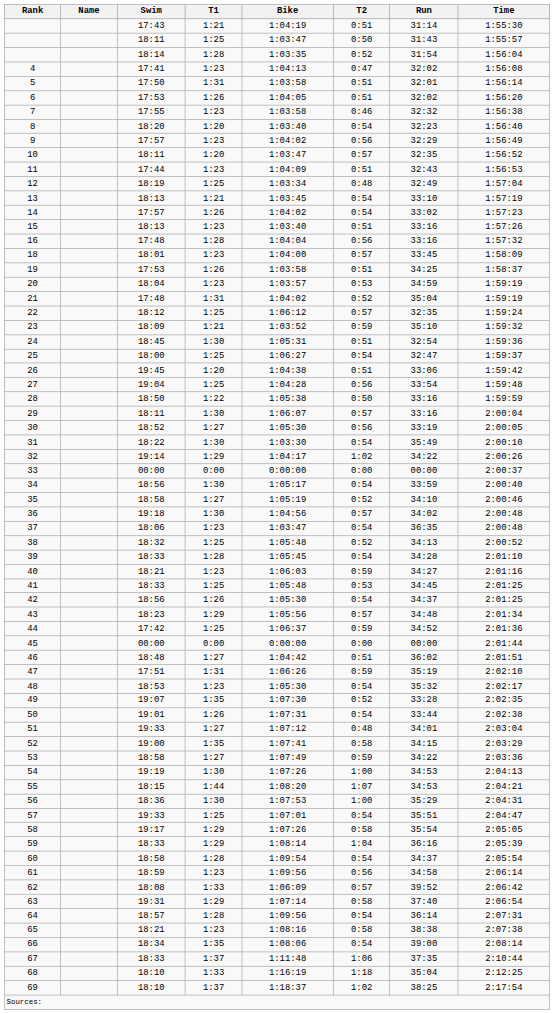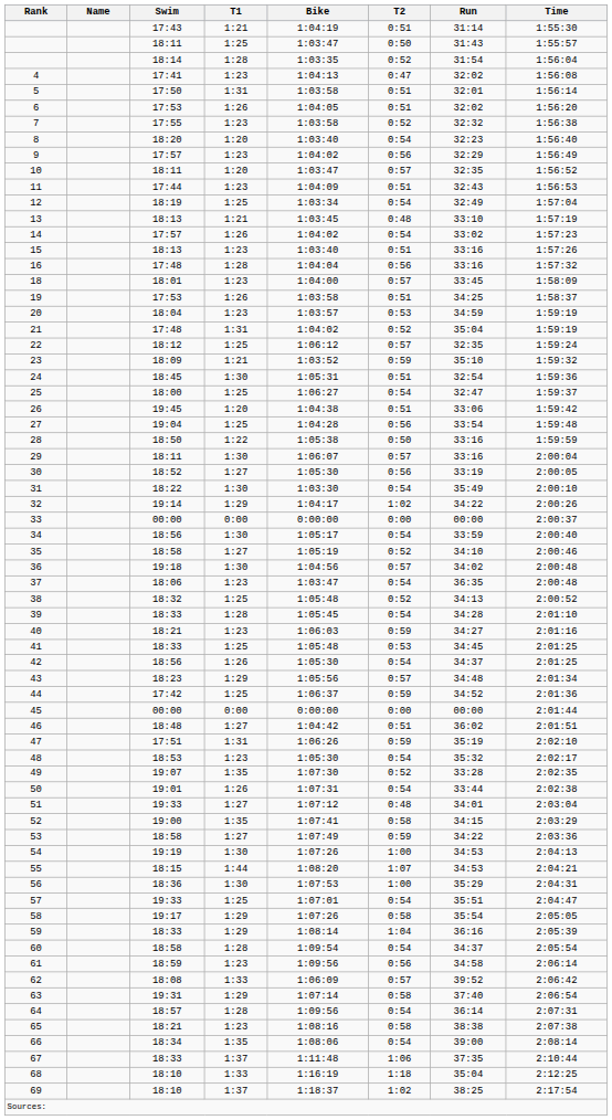 <table class="wikitable sortable" style="font-size:95%" width="60%">
 <tr bgcolor="lightsteelblue">
 <th>Rank</th>
 <th>Name</th>
 <th>Swim</th>
 <th>T1</th>
 <th>Bike</th>
 <th>T2</th>
 <th>Run</th>
 <th>Time</th>
 </tr>
 <tr align="center">
 <td></td>
 <td align='left'></td>
 <td>17:43</td>
 <td>1:21</td>
 <td>1:04:19</td>
 <td>0:51</td>
 <td>31:14</td>
 <td>1:55:30</td>
 </tr>
 <tr align="center">
 <td></td>
 <td align='left'></td>
 <td>18:11</td>
 <td>1:25</td>
 <td>1:03:47</td>
 <td>0:50</td>
 <td>31:43</td>
 <td>1:55:57</td>
 </tr>
 <tr align="center">
 <td></td>
 <td align='left'></td>
 <td>18:14</td>
 <td>1:28</td>
 <td>1:03:35</td>
 <td>0:52</td>
 <td>31:54</td>
 <td>1:56:04</td>
 </tr>
 <tr align="center">
 <td>4</td>
 <td align='left'></td>
 <td>17:41</td>
 <td>1:23</td>
 <td>1:04:13</td>
 <td>0:47</td>
 <td>32:02</td>
 <td>1:56:08</td>
 </tr>
 <tr align="center">
 <td>5</td>
 <td align='left'></td>
 <td>17:50</td>
 <td>1:31</td>
 <td>1:03:58</td>
 <td>0:51</td>
 <td>32:01</td>
 <td>1:56:14</td>
 </tr>
 <tr align="center">
 <td>6</td>
 <td align='left'></td>
 <td>17:53</td>
 <td>1:26</td>
 <td>1:04:05</td>
 <td>0:51</td>
 <td>32:02</td>
 <td>1:56:20</td>
 </tr>
 <tr align="center">
 <td>7</td>
 <td align='left'></td>
 <td>17:55</td>
 <td>1:23</td>
 <td>1:03:58</td>
-<td>0:46</td>
+<td>0:52</td>
 <td>32:32</td>
 <td>1:56:38</td>
 </tr>
 <tr align="center">
 <td>8</td>
 <td align='left'></td>
 <td>18:20</td>
 <td>1:20</td>
 <td>1:03:40</td>
 <td>0:54</td>
 <td>32:23</td>
 <td>1:56:40</td>
 </tr>
 <tr align="center">
 <td>9</td>
 <td align='left'></td>
 <td>17:57</td>
 <td>1:23</td>
 <td>1:04:02</td>
 <td>0:56</td>
 <td>32:29</td>
 <td>1:56:49</td>
 </tr>
 <tr align="center">
 <td>10</td>
 <td align='left'></td>
 <td>18:11</td>
 <td>1:20</td>
 <td>1:03:47</td>
 <td>0:57</td>
 <td>32:35</td>
 <td>1:56:52</td>
 </tr>
 <tr align="center">
 <td>11</td>
 <td align='left'></td>
 <td>17:44</td>
 <td>1:23</td>
 <td>1:04:09</td>
 <td>0:51</td>
 <td>32:43</td>
 <td>1:56:53</td>
 </tr>
 <tr align="center">
 <td>12</td>
 <td align='left'></td>
 <td>18:19</td>
 <td>1:25</td>
 <td>1:03:34</td>
-<td>0:48</td>
+<td>0:54</td>
 <td>32:49</td>
 <td>1:57:04</td>
 </tr>
 <tr align="center">
 <td>13</td>
 <td align='left'></td>
 <td>18:13</td>
 <td>1:21</td>
 <td>1:03:45</td>
-<td>0:54</td>
+<td>0:48</td>
 <td>33:10</td>
 <td>1:57:19</td>
 </tr>
 <tr align="center">
 <td>14</td>
 <td align='left'></td>
 <td>17:57</td>
 <td>1:26</td>
 <td>1:04:02</td>
 <td>0:54</td>
 <td>33:02</td>
 <td>1:57:23</td>
 </tr>
 <tr align="center">
 <td>15</td>
 <td align='left'></td>
 <td>18:13</td>
 <td>1:23</td>
 <td>1:03:40</td>
 <td>0:51</td>
 <td>33:16</td>
 <td>1:57:26</td>
 </tr>
 <tr align="center">
 <td>16</td>
 <td align='left'></td>
 <td>17:48</td>
 <td>1:28</td>
 <td>1:04:04</td>
 <td>0:56</td>
 <td>33:16</td>
 <td>1:57:32</td>
 </tr>
 <tr align="center">
 <td>18</td>
 <td align='left'></td>
 <td>18:01</td>
 <td>1:23</td>
 <td>1:04:00</td>
 <td>0:57</td>
 <td>33:45</td>
 <td>1:58:09</td>
 </tr>
 <tr align="center">
 <td>19</td>
 <td align='left'></td>
 <td>17:53</td>
 <td>1:26</td>
 <td>1:03:58</td>
 <td>0:51</td>
 <td>34:25</td>
 <td>1:58:37</td>
 </tr>
 <tr align="center">
 <td>20</td>
 <td align='left'></td>
 <td>18:04</td>
 <td>1:23</td>
 <td>1:03:57</td>
 <td>0:53</td>
 <td>34:59</td>
 <td>1:59:19</td>
 </tr>
 <tr align="center">
 <td>21</td>
 <td align='left'></td>
 <td>17:48</td>
 <td>1:31</td>
 <td>1:04:02</td>
 <td>0:52</td>
 <td>35:04</td>
 <td>1:59:19</td>
 </tr>
 <tr align="center">
 <td>22</td>
 <td align='left'></td>
 <td>18:12</td>
 <td>1:25</td>
 <td>1:06:12</td>
 <td>0:57</td>
 <td>32:35</td>
 <td>1:59:24</td>
 </tr>
 <tr align="center">
 <td>23</td>
 <td align='left'></td>
 <td>18:09</td>
 <td>1:21</td>
 <td>1:03:52</td>
 <td>0:59</td>
 <td>35:10</td>
 <td>1:59:32</td>
 </tr>
 <tr align="center">
 <td>24</td>
 <td align='left'></td>
 <td>18:45</td>
 <td>1:30</td>
 <td>1:05:31</td>
 <td>0:51</td>
 <td>32:54</td>
 <td>1:59:36</td>
 </tr>
 <tr align="center">
 <td>25</td>
 <td align='left'></td>
 <td>18:00</td>
 <td>1:25</td>
 <td>1:06:27</td>
 <td>0:54</td>
 <td>32:47</td>
 <td>1:59:37</td>
 </tr>
 <tr align="center">
 <td>26</td>
 <td align='left'></td>
 <td>19:45</td>
 <td>1:20</td>
 <td>1:04:38</td>
 <td>0:51</td>
 <td>33:06</td>
 <td>1:59:42</td>
 </tr>
 <tr align="center">
 <td>27</td>
 <td align='left'></td>
 <td>19:04</td>
 <td>1:25</td>
 <td>1:04:28</td>
 <td>0:56</td>
 <td>33:54</td>
 <td>1:59:48</td>
 </tr>
 <tr align="center">
 <td>28</td>
 <td align='left'></td>
 <td>18:50</td>
 <td>1:22</td>
 <td>1:05:38</td>
 <td>0:50</td>
 <td>33:16</td>
 <td>1:59:59</td>
 </tr>
 <tr align="center">
 <td>29</td>
 <td align='left'></td>
 <td>18:11</td>
 <td>1:30</td>
 <td>1:06:07</td>
 <td>0:57</td>
 <td>33:16</td>
 <td>2:00:04</td>
 </tr>
 <tr align="center">
 <td>30</td>
 <td align='left'></td>
 <td>18:52</td>
 <td>1:27</td>
 <td>1:05:30</td>
 <td>0:56</td>
 <td>33:19</td>
 <td>2:00:05</td>
 </tr>
 <tr align="center">
 <td>31</td>
 <td align='left'></td>
 <td>18:22</td>
 <td>1:30</td>
 <td>1:03:30</td>
 <td>0:54</td>
 <td>35:49</td>
 <td>2:00:10</td>
 </tr>
 <tr align="center">
 <td>32</td>
 <td align='left'></td>
 <td>19:14</td>
 <td>1:29</td>
 <td>1:04:17</td>
 <td>1:02</td>
 <td>34:22</td>
 <td>2:00:26</td>
 </tr>
 <tr align="center">
 <td>33</td>
 <td align='left'></td>
 <td>00:00</td>
 <td>0:00</td>
 <td>0:00:00</td>
 <td>0:00</td>
 <td>00:00</td>
 <td>2:00:37</td>
 </tr>
 <tr align="center">
 <td>34</td>
 <td align='left'></td>
 <td>18:56</td>
 <td>1:30</td>
 <td>1:05:17</td>
 <td>0:54</td>
 <td>33:59</td>
 <td>2:00:40</td>
 </tr>
 <tr align="center">
 <td>35</td>
 <td align='left'></td>
 <td>18:58</td>
 <td>1:27</td>
 <td>1:05:19</td>
 <td>0:52</td>
 <td>34:10</td>
 <td>2:00:46</td>
 </tr>
 <tr align="center">
 <td>36</td>
 <td align='left'></td>
 <td>19:18</td>
 <td>1:30</td>
 <td>1:04:56</td>
 <td>0:57</td>
 <td>34:02</td>
 <td>2:00:48</td>
 </tr>
 <tr align="center">
 <td>37</td>
 <td align='left'></td>
 <td>18:06</td>
 <td>1:23</td>
 <td>1:03:47</td>
 <td>0:54</td>
 <td>36:35</td>
 <td>2:00:48</td>
 </tr>
 <tr align="center">
 <td>38</td>
 <td align='left'></td>
 <td>18:32</td>
 <td>1:25</td>
 <td>1:05:48</td>
 <td>0:52</td>
 <td>34:13</td>
 <td>2:00:52</td>
 </tr>
 <tr align="center">
 <td>39</td>
 <td align='left'></td>
 <td>18:33</td>
 <td>1:28</td>
 <td>1:05:45</td>
 <td>0:54</td>
 <td>34:28</td>
 <td>2:01:10</td>
 </tr>
 <tr align="center">
 <td>40</td>
 <td align='left'></td>
 <td>18:21</td>
 <td>1:23</td>
 <td>1:06:03</td>
 <td>0:59</td>
 <td>34:27</td>
 <td>2:01:16</td>
 </tr>
 <tr align="center">
 <td>41</td>
 <td align='left'></td>
 <td>18:33</td>
 <td>1:25</td>
 <td>1:05:48</td>
 <td>0:53</td>
 <td>34:45</td>
 <td>2:01:25</td>
 </tr>
 <tr align="center">
 <td>42</td>
 <td align='left'></td>
 <td>18:56</td>
 <td>1:26</td>
 <td>1:05:30</td>
 <td>0:54</td>
 <td>34:37</td>
 <td>2:01:25</td>
 </tr>
 <tr align="center">
 <td>43</td>
 <td align='left'></td>
 <td>18:23</td>
 <td>1:29</td>
 <td>1:05:56</td>
 <td>0:57</td>
 <td>34:48</td>
 <td>2:01:34</td>
 </tr>
 <tr align="center">
 <td>44</td>
 <td align='left'></td>
 <td>17:42</td>
 <td>1:25</td>
 <td>1:06:37</td>
 <td>0:59</td>
 <td>34:52</td>
 <td>2:01:36</td>
 </tr>
 <tr align="center">
 <td>45</td>
 <td align='left'></td>
 <td>00:00</td>
 <td>0:00</td>
 <td>0:00:00</td>
 <td>0:00</td>
 <td>00:00</td>
 <td>2:01:44</td>
 </tr>
 <tr align="center">
 <td>46</td>
 <td align='left'></td>
 <td>18:48</td>
 <td>1:27</td>
 <td>1:04:42</td>
 <td>0:51</td>
 <td>36:02</td>
 <td>2:01:51</td>
 </tr>
 <tr align="center">
 <td>47</td>
 <td align='left'></td>
 <td>17:51</td>
 <td>1:31</td>
 <td>1:06:26</td>
 <td>0:59</td>
 <td>35:19</td>
 <td>2:02:10</td>
 </tr>
 <tr align="center">
 <td>48</td>
 <td align='left'></td>
 <td>18:53</td>
 <td>1:23</td>
 <td>1:05:30</td>
 <td>0:54</td>
 <td>35:32</td>
 <td>2:02:17</td>
 </tr>
 <tr align="center">
 <td>49</td>
 <td align='left'></td>
 <td>19:07</td>
 <td>1:35</td>
 <td>1:07:30</td>
 <td>0:52</td>
 <td>33:28</td>
 <td>2:02:35</td>
 </tr>
 <tr align="center">
 <td>50</td>
 <td align='left'></td>
 <td>19:01</td>
 <td>1:26</td>
 <td>1:07:31</td>
 <td>0:54</td>
 <td>33:44</td>
 <td>2:02:38</td>
 </tr>
 <tr align="center">
 <td>51</td>
 <td align='left'></td>
 <td>19:33</td>
 <td>1:27</td>
 <td>1:07:12</td>
 <td>0:48</td>
 <td>34:01</td>
 <td>2:03:04</td>
 </tr>
 <tr align="center">
 <td>52</td>
 <td align='left'></td>
 <td>19:00</td>
 <td>1:35</td>
 <td>1:07:41</td>
 <td>0:58</td>
 <td>34:15</td>
 <td>2:03:29</td>
 </tr>
 <tr align="center">
 <td>53</td>
 <td align='left'></td>
 <td>18:58</td>
 <td>1:27</td>
 <td>1:07:49</td>
 <td>0:59</td>
 <td>34:22</td>
 <td>2:03:36</td>
 </tr>
 <tr align="center">
 <td>54</td>
 <td align='left'></td>
 <td>19:19</td>
 <td>1:30</td>
 <td>1:07:26</td>
 <td>1:00</td>
 <td>34:53</td>
 <td>2:04:13</td>
 </tr>
 <tr align="center">
 <td>55</td>
 <td align='left'></td>
 <td>18:15</td>
 <td>1:44</td>
 <td>1:08:20</td>
 <td>1:07</td>
 <td>34:53</td>
 <td>2:04:21</td>
 </tr>
 <tr align="center">
 <td>56</td>
 <td align='left'></td>
 <td>18:36</td>
 <td>1:30</td>
 <td>1:07:53</td>
 <td>1:00</td>
 <td>35:29</td>
 <td>2:04:31</td>
 </tr>
 <tr align="center">
 <td>57</td>
 <td align='left'></td>
 <td>19:33</td>
 <td>1:25</td>
 <td>1:07:01</td>
 <td>0:54</td>
 <td>35:51</td>
 <td>2:04:47</td>
 </tr>
 <tr align="center">
 <td>58</td>
 <td align='left'></td>
 <td>19:17</td>
 <td>1:29</td>
 <td>1:07:26</td>
 <td>0:58</td>
 <td>35:54</td>
 <td>2:05:05</td>
 </tr>
 <tr align="center">
 <td>59</td>
 <td align='left'></td>
 <td>18:33</td>
 <td>1:29</td>
 <td>1:08:14</td>
 <td>1:04</td>
 <td>36:16</td>
 <td>2:05:39</td>
 </tr>
 <tr align="center">
 <td>60</td>
 <td align='left'></td>
 <td>18:58</td>
 <td>1:28</td>
 <td>1:09:54</td>
 <td>0:54</td>
 <td>34:37</td>
 <td>2:05:54</td>
 </tr>
 <tr align="center">
 <td>61</td>
 <td align='left'></td>
 <td>18:59</td>
 <td>1:23</td>
 <td>1:09:56</td>
 <td>0:56</td>
 <td>34:58</td>
 <td>2:06:14</td>
 </tr>
 <tr align="center">
 <td>62</td>
 <td align='left'></td>
 <td>18:08</td>
 <td>1:33</td>
 <td>1:06:09</td>
 <td>0:57</td>
 <td>39:52</td>
 <td>2:06:42</td>
 </tr>
 <tr align="center">
 <td>63</td>
 <td align='left'></td>
 <td>19:31</td>
 <td>1:29</td>
 <td>1:07:14</td>
 <td>0:58</td>
 <td>37:40</td>
 <td>2:06:54</td>
 </tr>
 <tr align="center">
 <td>64</td>
 <td align='left'></td>
 <td>18:57</td>
 <td>1:28</td>
 <td>1:09:56</td>
 <td>0:54</td>
 <td>36:14</td>
 <td>2:07:31</td>
 </tr>
 <tr align="center">
 <td>65</td>
 <td align='left'></td>
 <td>18:21</td>
 <td>1:23</td>
 <td>1:08:16</td>
 <td>0:58</td>
 <td>38:38</td>
 <td>2:07:38</td>
 </tr>
 <tr align="center">
 <td>66</td>
 <td align='left'></td>
 <td>18:34</td>
 <td>1:35</td>
 <td>1:08:06</td>
 <td>0:54</td>
 <td>39:00</td>
 <td>2:08:14</td>
 </tr>
 <tr align="center">
 <td>67</td>
 <td align='left'></td>
 <td>18:33</td>
 <td>1:37</td>
 <td>1:11:48</td>
 <td>1:06</td>
 <td>37:35</td>
 <td>2:10:44</td>
 </tr>
 <tr align="center">
 <td>68</td>
 <td align='left'></td>
 <td>18:10</td>
 <td>1:33</td>
 <td>1:16:19</td>
 <td>1:18</td>
 <td>35:04</td>
 <td>2:12:25</td>
 </tr>
 <tr align="center">
 <td>69</td>
 <td align='left'></td>
 <td>18:10</td>
 <td>1:37</td>
 <td>1:18:37</td>
 <td>1:02</td>
 <td>38:25</td>
 <td>2:17:54</td>
 </tr>
 <tr class="sortbottom">
 <td colspan="8"><small>Sources:</small></td>
 </tr>
 </table>
